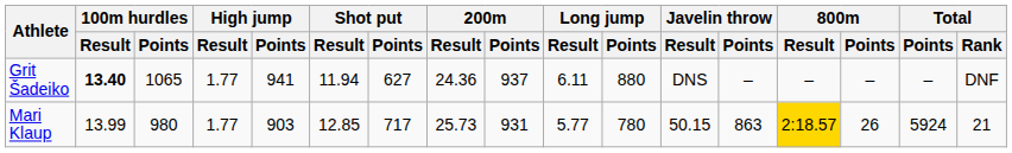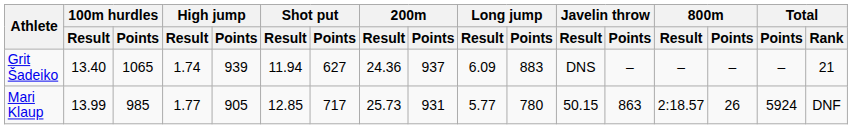 <table class="wikitable" style="font-size:90%;text-align:center;">
 <tr>
 <th rowspan="2" width="100">Athlete</th>
 <th colspan="2" width="80">100m hurdles</th>
 <th colspan="2" width="80">High jump</th>
 <th colspan="2" width="80">Shot put</th>
 <th colspan="2" width="80">200m</th>
 <th colspan="2" width="80">Long jump</th>
 <th colspan="2" width="80">Javelin throw</th>
 <th colspan="2" width="80">800m</th>
 <th colspan="2" width="80">Total</th>
 </tr>
 <tr>
 <th width="40">Result</th>
 <th width="40">Points</th>
 <th width="40">Result</th>
 <th width="40">Points</th>
 <th width="40">Result</th>
 <th width="40">Points</th>
 <th width="40">Result</th>
 <th width="40">Points</th>
 <th width="40">Result</th>
 <th width="40">Points</th>
 <th width="40">Result</th>
 <th width="40">Points</th>
 <th width="40">Result</th>
 <th width="40">Points</th>
 <th width="40">Points</th>
 <th width="40">Rank</th>
 </tr>
 <tr>
 <td align="left"><a href='#'>Grit Šadeiko</a></td>
-<td><strong>13.40</strong></td>
+<td>13.40</td>
 <td>1065</td>
-<td>1.77</td>
-<td>941</td>
+<td>1.74</td>
+<td>939</td>
 <td>11.94</td>
 <td>627</td>
 <td>24.36</td>
 <td>937</td>
-<td>6.11</td>
-<td>880</td>
+<td>6.09</td>
+<td>883</td>
 <td>DNS</td>
 <td>–</td>
 <td>–</td>
 <td>–</td>
 <td>–</td>
-<td>DNF</td>
+<td>21</td>
 </tr>
 <tr>
 <td align="left"><a href='#'>Mari Klaup</a></td>
 <td>13.99</td>
-<td>980</td>
+<td>985</td>
 <td>1.77</td>
-<td>903</td>
+<td>905</td>
 <td>12.85</td>
 <td>717</td>
 <td>25.73</td>
 <td>931</td>
 <td>5.77</td>
 <td>780</td>
 <td>50.15</td>
 <td>863</td>
-<td style="background: gold;">2:18.57</td>
+<td>2:18.57</td>
 <td>26</td>
 <td>5924</td>
-<td>21</td>
+<td>DNF</td>
 </tr>
 </table>
